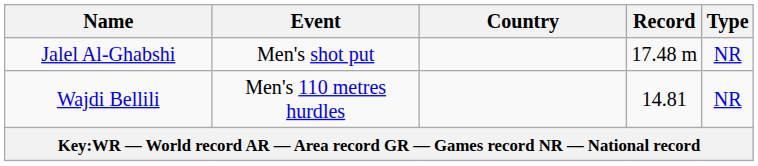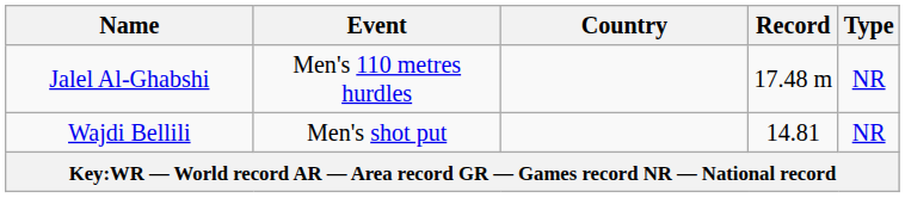 <table class="wikitable" style="text-align: center; font-size:95%">
 <tr>
 <th width="150">Name</th>
 <th width="150">Event</th>
 <th width="150">Country</th>
 <th width="50">Record</th>
 <th width="25">Type</th>
 </tr>
 <tr>
 <td><a href='#'>Jalel Al-Ghabshi</a></td>
-<td>Men's <a href='#'>shot put</a></td>
+<td>Men's <a href='#'>110 metres hurdles</a></td>
 <td></td>
 <td>17.48 m</td>
 <td><a href='#'>NR</a></td>
 </tr>
 <tr>
 <td><a href='#'>Wajdi Bellili</a></td>
-<td>Men's <a href='#'>110 metres hurdles</a></td>
+<td>Men's <a href='#'>shot put</a></td>
 <td></td>
 <td>14.81</td>
 <td><a href='#'>NR</a></td>
 </tr>
 <tr>
 <th colspan=5><small>Key:WR — World record  AR — Area record  GR — Games record  NR — National record</small></th>
 </tr>
 </table>
